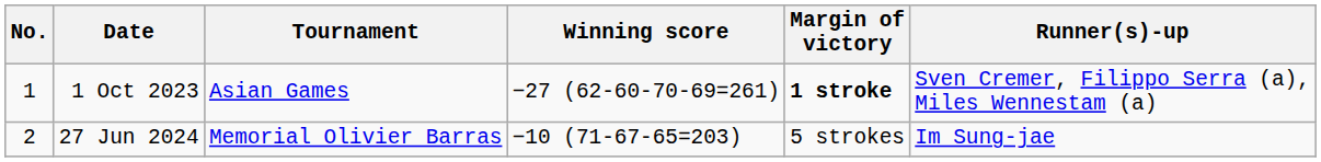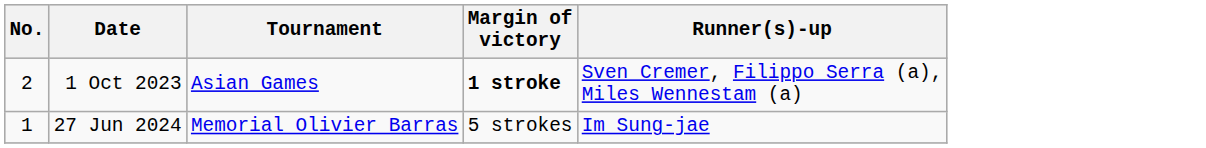 <table class="wikitable" style="font-size:95%;">
 <tr>
 <th>No.</th>
 <th>Date</th>
 <th>Tournament</th>
-<th>Winning score</th>
 <th>Margin of<br>victory</th>
 <th>Runner(s)-up</th>
 </tr>
 <tr>
-<td align=center>1</td>
+<td align=center>2</td>
 <td align=right>1 Oct 2023</td>
 <td><a href='#'>Asian Games</a></td>
-<td>−27 (62-60-70-69=261)</td>
 <td><strong>1 stroke</strong></td>
 <td> <a href='#'>Sven Cremer</a>,  <a href='#'>Filippo Serra</a> (a),<br> <a href='#'>Miles Wennestam</a> (a)</td>
 </tr>
 <tr>
-<td align=center>2</td>
+<td align=center>1</td>
 <td align=right>27 Jun 2024</td>
 <td><a href='#'>Memorial Olivier Barras</a></td>
-<td>−10 (71-67-65=203)</td>
 <td>5 strokes</td>
 <td> <a href='#'>Im Sung-jae</a></td>
 </tr>
 </table>
